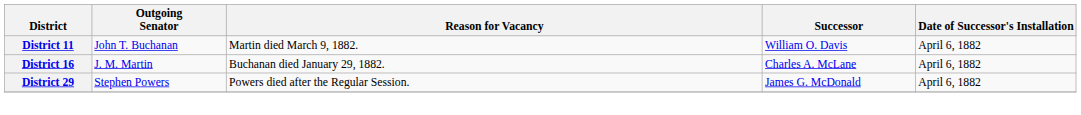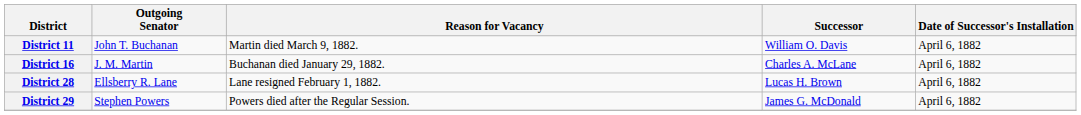 <table class="wikitable">
 <tr bgcolor="#cccccc" align="center" valign="bottom">
 <th>District</th>
 <th>Outgoing<br>Senator</th>
 <th width="50%">Reason for Vacancy</th>
 <th>Successor</th>
 <th width="15%">Date of Successor's Installation</th>
 </tr>
 <tr>
 <th><a href='#'>District 11</a></th>
 <td><a href='#'>John T. Buchanan</a></td>
 <td>Martin died March 9, 1882.</td>
 <td><a href='#'>William O. Davis</a></td>
 <td>April 6, 1882</td>
 </tr>
 <tr>
 <th><a href='#'>District 16</a></th>
 <td><a href='#'>J. M. Martin</a></td>
 <td>Buchanan died January 29, 1882.</td>
 <td><a href='#'>Charles A. McLane</a></td>
 <td>April 6, 1882</td>
 </tr>
 <tr>
+<th><a href='#'>District 28</a></th>
+<td><a href='#'>Ellsberry R. Lane</a></td>
+<td>Lane resigned February 1, 1882.</td>
+<td><a href='#'>Lucas H. Brown</a></td>
+<td>April 6, 1882</td>
+</tr>
+<tr>
 <th><a href='#'>District 29</a></th>
 <td><a href='#'>Stephen Powers</a></td>
 <td>Powers died after the Regular Session.</td>
 <td><a href='#'>James G. McDonald</a></td>
 <td>April 6, 1882</td>
 </tr>
 <tr>
 </tr>
 </table>
